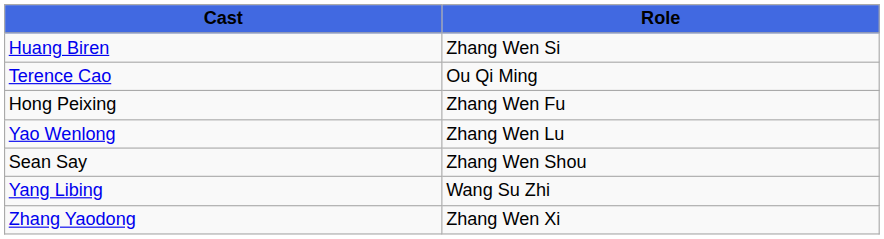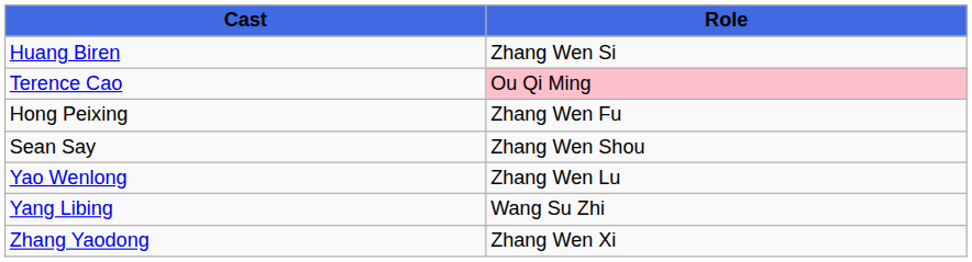 <table class="wikitable">
 <tr>
 <th style="background:RoyalBlue; width:17%">Cast</th>
 <th style="background:RoyalBlue; width:17%">Role</th>
 </tr>
 <tr>
 <td><a href='#'>Huang Biren</a></td>
 <td>Zhang Wen Si</td>
 </tr>
 <tr>
 <td><a href='#'>Terence Cao</a></td>
-<td>Ou Qi Ming</td>
+<td style="background: pink;">Ou Qi Ming</td>
 </tr>
 <tr>
 <td>Hong Peixing</td>
 <td>Zhang Wen Fu</td>
 </tr>
 <tr>
+<td>Sean Say</td>
+<td>Zhang Wen Shou</td>
+</tr>
+<tr>
 <td><a href='#'>Yao Wenlong</a></td>
 <td>Zhang Wen Lu</td>
-</tr>
-<tr>
-<td>Sean Say</td>
-<td>Zhang Wen Shou</td>
 </tr>
 <tr>
 <td><a href='#'>Yang Libing</a></td>
 <td>Wang Su Zhi</td>
 </tr>
 <tr>
 <td><a href='#'>Zhang Yaodong</a></td>
 <td>Zhang Wen Xi</td>
 </tr>
 </table>
